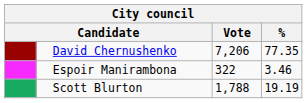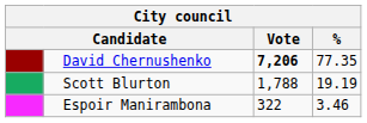 <table class="wikitable">
 <tr>
 <th colspan="4">City council</th>
 </tr>
 <tr>
 <th bgcolor="#DDDDFF" width="230px" colspan="2">Candidate</th>
 <th bgcolor="#DDDDFF" width="50px">Vote</th>
 <th bgcolor="#DDDDFF" width="30px">%</th>
 </tr>
 <tr>
 <td bgcolor=#990000 width="30px"> </td>
 <td>  <a href='#'>David Chernushenko</a></td>
-<td>7,206</td>
+<td><strong>7,206</strong></td>
 <td>77.35</td>
+</tr>
+<tr>
+<td bgcolor=#17AB61 width="30px"> </td>
+<td>  Scott Blurton</td>
+<td>1,788</td>
+<td>19.19</td>
 </tr>
 <tr>
 <td bgcolor=#F729FF width="30px"> </td>
 <td>  Espoir Manirambona</td>
 <td>322</td>
 <td>3.46</td>
 </tr>
-<tr>
-<td bgcolor=#17AB61 width="30px"> </td>
-<td>  Scott Blurton</td>
-<td>1,788</td>
-<td>19.19</td>
-</tr>
 </table>
